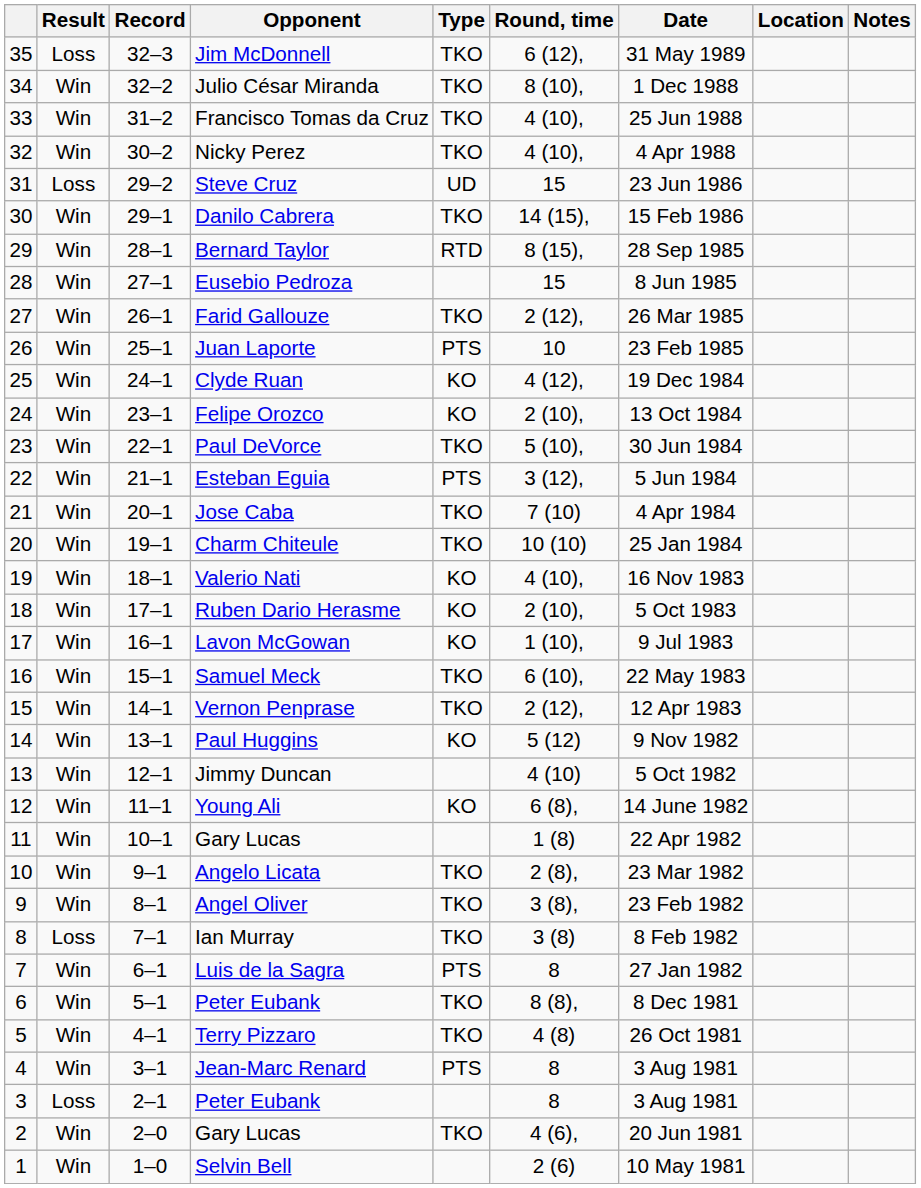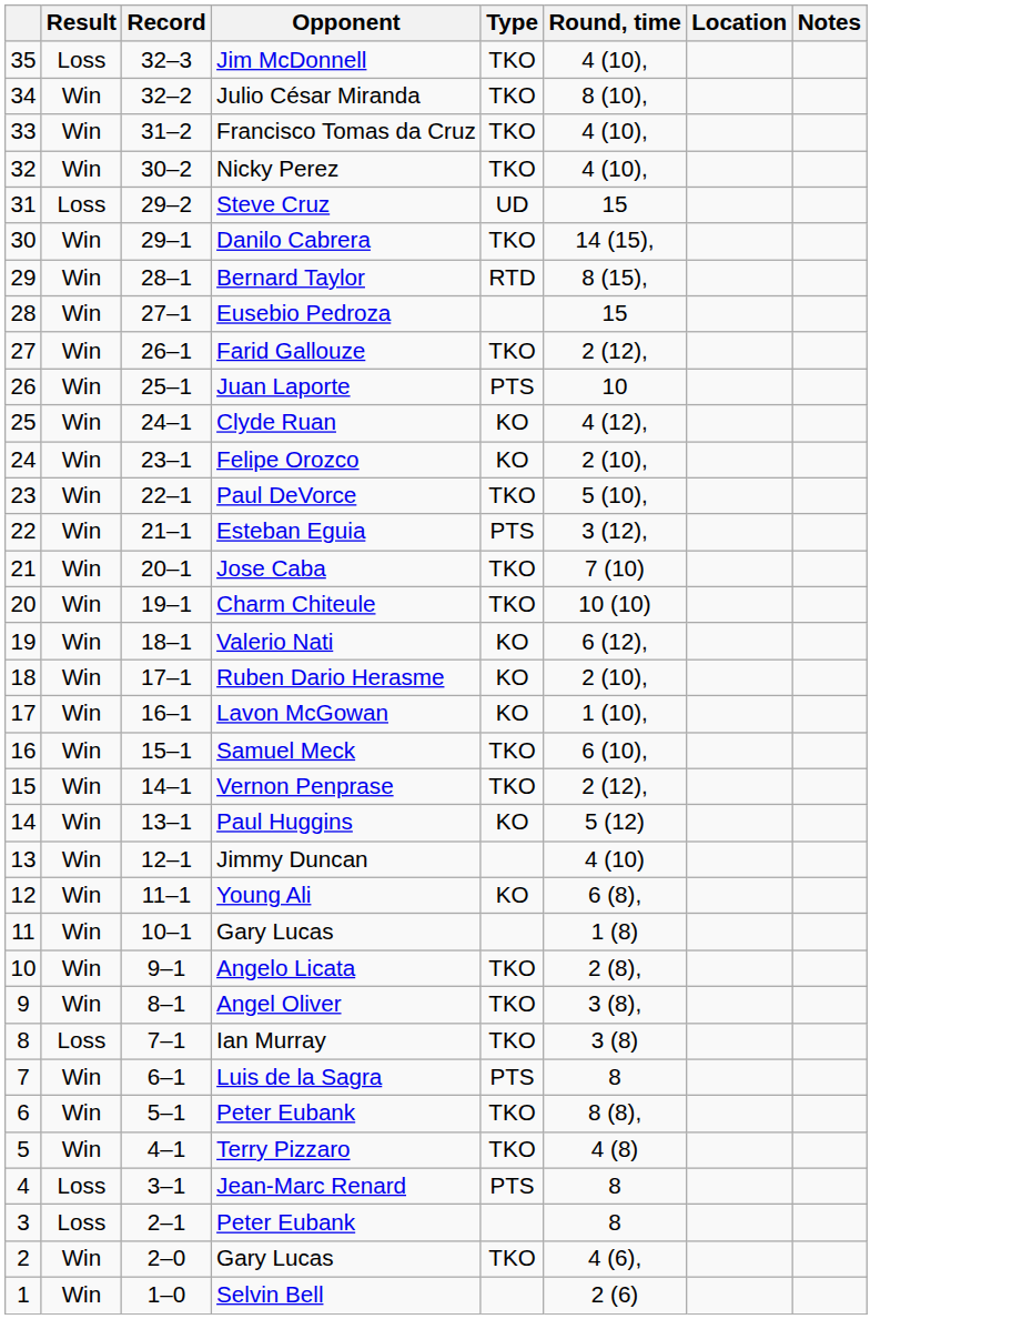 <table class="wikitable" style="text-align:center">
 <tr>
 <th></th>
 <th>Result</th>
 <th>Record</th>
 <th>Opponent</th>
 <th>Type</th>
 <th>Round, time</th>
-<th>Date</th>
 <th>Location</th>
 <th>Notes</th>
 </tr>
 <tr>
 <td>35</td>
 <td>Loss</td>
 <td>32–3</td>
 <td style="text-align:left;"><a href='#'>Jim McDonnell</a></td>
 <td>TKO</td>
-<td>6 (12), </td>
-<td>31 May 1989</td>
+<td>4 (10), </td>
 <td style="text-align:left;"></td>
 <td></td>
 </tr>
 <tr>
 <td>34</td>
 <td>Win</td>
 <td>32–2</td>
 <td style="text-align:left;">Julio César Miranda</td>
 <td>TKO</td>
 <td>8 (10), </td>
-<td>1 Dec 1988</td>
 <td style="text-align:left;"></td>
 <td></td>
 </tr>
 <tr>
 <td>33</td>
 <td>Win</td>
 <td>31–2</td>
 <td style="text-align:left;">Francisco Tomas da Cruz</td>
 <td>TKO</td>
 <td>4 (10), </td>
-<td>25 Jun 1988</td>
 <td style="text-align:left;"></td>
 <td></td>
 </tr>
 <tr>
 <td>32</td>
 <td>Win</td>
 <td>30–2</td>
 <td style="text-align:left;">Nicky Perez</td>
 <td>TKO</td>
 <td>4 (10), </td>
-<td>4 Apr 1988</td>
 <td style="text-align:left;"></td>
 <td></td>
 </tr>
 <tr>
 <td>31</td>
 <td>Loss</td>
 <td>29–2</td>
 <td style="text-align:left;"><a href='#'>Steve Cruz</a></td>
 <td>UD</td>
 <td>15</td>
-<td>23 Jun 1986</td>
 <td style="text-align:left;"></td>
 <td style="text-align:left;"></td>
 </tr>
 <tr>
 <td>30</td>
 <td>Win</td>
 <td>29–1</td>
 <td style="text-align:left;"><a href='#'>Danilo Cabrera</a></td>
 <td>TKO</td>
 <td>14 (15), </td>
-<td>15 Feb 1986</td>
 <td style="text-align:left;"></td>
 <td style="text-align:left;"></td>
 </tr>
 <tr>
 <td>29</td>
 <td>Win</td>
 <td>28–1</td>
 <td style="text-align:left;"><a href='#'>Bernard Taylor</a></td>
 <td>RTD</td>
 <td>8 (15), </td>
-<td>28 Sep 1985</td>
 <td style="text-align:left;"></td>
 <td style="text-align:left;"></td>
 </tr>
 <tr>
 <td>28</td>
 <td>Win</td>
 <td>27–1</td>
 <td style="text-align:left;"><a href='#'>Eusebio Pedroza</a></td>
 <td></td>
 <td>15</td>
-<td>8 Jun 1985</td>
 <td style="text-align:left;"></td>
 <td style="text-align:left;"></td>
 </tr>
 <tr>
 <td>27</td>
 <td>Win</td>
 <td>26–1</td>
 <td style="text-align:left;"><a href='#'>Farid Gallouze</a></td>
 <td>TKO</td>
 <td>2 (12), </td>
-<td>26 Mar 1985</td>
 <td style="text-align:left;"></td>
 <td style="text-align:left;"></td>
 </tr>
 <tr>
 <td>26</td>
 <td>Win</td>
 <td>25–1</td>
 <td style="text-align:left;"><a href='#'>Juan Laporte</a></td>
 <td>PTS</td>
 <td>10</td>
-<td>23 Feb 1985</td>
 <td style="text-align:left;"></td>
 <td></td>
 </tr>
 <tr>
 <td>25</td>
 <td>Win</td>
 <td>24–1</td>
 <td style="text-align:left;"><a href='#'>Clyde Ruan</a></td>
 <td>KO</td>
 <td>4 (12), </td>
-<td>19 Dec 1984</td>
 <td style="text-align:left;"></td>
 <td style="text-align:left;"></td>
 </tr>
 <tr>
 <td>24</td>
 <td>Win</td>
 <td>23–1</td>
 <td style="text-align:left;"><a href='#'>Felipe Orozco</a></td>
 <td>KO</td>
 <td>2 (10), </td>
-<td>13 Oct 1984</td>
 <td style="text-align:left;"></td>
 <td></td>
 </tr>
 <tr>
 <td>23</td>
 <td>Win</td>
 <td>22–1</td>
 <td style="text-align:left;"><a href='#'>Paul DeVorce</a></td>
 <td>TKO</td>
 <td>5 (10), </td>
-<td>30 Jun 1984</td>
 <td style="text-align:left;"></td>
 <td></td>
 </tr>
 <tr>
 <td>22</td>
 <td>Win</td>
 <td>21–1</td>
 <td style="text-align:left;"><a href='#'>Esteban Eguia</a></td>
 <td>PTS</td>
 <td>3 (12), </td>
-<td>5 Jun 1984</td>
 <td style="text-align:left;"></td>
 <td style="text-align:left;"></td>
 </tr>
 <tr>
 <td>21</td>
 <td>Win</td>
 <td>20–1</td>
 <td style="text-align:left;"><a href='#'>Jose Caba</a></td>
 <td>TKO</td>
 <td>7 (10)</td>
-<td>4 Apr 1984</td>
 <td style="text-align:left;"></td>
 <td></td>
 </tr>
 <tr>
 <td>20</td>
 <td>Win</td>
 <td>19–1</td>
 <td style="text-align:left;"><a href='#'>Charm Chiteule</a></td>
 <td>TKO</td>
 <td>10 (10)</td>
-<td>25 Jan 1984</td>
 <td style="text-align:left;"></td>
 <td></td>
 </tr>
 <tr>
 <td>19</td>
 <td>Win</td>
 <td>18–1</td>
 <td style="text-align:left;"><a href='#'>Valerio Nati</a></td>
 <td>KO</td>
-<td>4 (10), </td>
-<td>16 Nov 1983</td>
+<td>6 (12), </td>
 <td style="text-align:left;"></td>
 <td style="text-align:left;"></td>
 </tr>
 <tr>
 <td>18</td>
 <td>Win</td>
 <td>17–1</td>
 <td style="text-align:left;"><a href='#'>Ruben Dario Herasme</a></td>
 <td>KO</td>
 <td>2 (10), </td>
-<td>5 Oct 1983</td>
 <td style="text-align:left;"></td>
 <td></td>
 </tr>
 <tr>
 <td>17</td>
 <td>Win</td>
 <td>16–1</td>
 <td style="text-align:left;"><a href='#'>Lavon McGowan</a></td>
 <td>KO</td>
 <td>1 (10), </td>
-<td>9 Jul 1983</td>
 <td style="text-align:left;"></td>
 <td></td>
 </tr>
 <tr>
 <td>16</td>
 <td>Win</td>
 <td>15–1</td>
 <td style="text-align:left;"><a href='#'>Samuel Meck</a></td>
 <td>TKO</td>
 <td>6 (10), </td>
-<td>22 May 1983</td>
 <td style="text-align:left;"></td>
 <td></td>
 </tr>
 <tr>
 <td>15</td>
 <td>Win</td>
 <td>14–1</td>
 <td style="text-align:left;"><a href='#'>Vernon Penprase</a></td>
 <td>TKO</td>
 <td>2 (12), </td>
-<td>12 Apr 1983</td>
 <td style="text-align:left;"></td>
 <td style="text-align:left;"></td>
 </tr>
 <tr>
 <td>14</td>
 <td>Win</td>
 <td>13–1</td>
 <td style="text-align:left;"><a href='#'>Paul Huggins</a></td>
 <td>KO</td>
 <td>5 (12)</td>
-<td>9 Nov 1982</td>
 <td style="text-align:left;"></td>
 <td></td>
 </tr>
 <tr>
 <td>13</td>
 <td>Win</td>
 <td>12–1</td>
 <td style="text-align:left;">Jimmy Duncan</td>
 <td></td>
 <td>4 (10)</td>
-<td>5 Oct 1982</td>
 <td style="text-align:left;"></td>
 <td></td>
 </tr>
 <tr>
 <td>12</td>
 <td>Win</td>
 <td>11–1</td>
 <td style="text-align:left;"><a href='#'>Young Ali</a></td>
 <td>KO</td>
 <td>6 (8), </td>
-<td>14 June 1982</td>
 <td style="text-align:left;"></td>
 <td style="text-align:left;"><br></td>
 </tr>
 <tr>
 <td>11</td>
 <td>Win</td>
 <td>10–1</td>
 <td style="text-align:left;">Gary Lucas</td>
 <td></td>
 <td>1 (8)</td>
-<td>22 Apr 1982</td>
 <td style="text-align:left;"></td>
 <td></td>
 </tr>
 <tr>
 <td>10</td>
 <td>Win</td>
 <td>9–1</td>
 <td style="text-align:left;"><a href='#'>Angelo Licata</a></td>
 <td>TKO</td>
 <td>2 (8), </td>
-<td>23 Mar 1982</td>
 <td style="text-align:left;"></td>
 <td></td>
 </tr>
 <tr>
 <td>9</td>
 <td>Win</td>
 <td>8–1</td>
 <td style="text-align:left;"><a href='#'>Angel Oliver</a></td>
 <td>TKO</td>
 <td>3 (8), </td>
-<td>23 Feb 1982</td>
 <td style="text-align:left;"></td>
 <td></td>
 </tr>
 <tr>
 <td>8</td>
 <td>Loss</td>
 <td>7–1</td>
 <td style="text-align:left;">Ian Murray</td>
 <td>TKO</td>
 <td>3 (8)</td>
-<td>8 Feb 1982</td>
 <td style="text-align:left;"></td>
 <td></td>
 </tr>
 <tr>
 <td>7</td>
 <td>Win</td>
 <td>6–1</td>
 <td style="text-align:left;"><a href='#'>Luis de la Sagra</a></td>
 <td>PTS</td>
 <td>8</td>
-<td>27 Jan 1982</td>
 <td style="text-align:left;"></td>
 <td></td>
 </tr>
 <tr>
 <td>6</td>
 <td>Win</td>
 <td>5–1</td>
 <td style="text-align:left;"><a href='#'>Peter Eubank</a></td>
 <td>TKO</td>
 <td>8 (8), </td>
-<td>8 Dec 1981</td>
 <td style="text-align:left;"></td>
 <td></td>
 </tr>
 <tr>
 <td>5</td>
 <td>Win</td>
 <td>4–1</td>
 <td style="text-align:left;"><a href='#'>Terry Pizzaro</a></td>
 <td>TKO</td>
 <td>4 (8)</td>
-<td>26 Oct 1981</td>
 <td style="text-align:left;"></td>
 <td></td>
 </tr>
 <tr>
 <td>4</td>
-<td>Win</td>
+<td>Loss</td>
 <td>3–1</td>
 <td style="text-align:left;"><a href='#'>Jean-Marc Renard</a></td>
 <td>PTS</td>
 <td>8</td>
-<td>3 Aug 1981</td>
 <td style="text-align:left;"></td>
 <td></td>
 </tr>
 <tr>
 <td>3</td>
 <td>Loss</td>
 <td>2–1</td>
 <td style="text-align:left;"><a href='#'>Peter Eubank</a></td>
 <td></td>
 <td>8</td>
-<td>3 Aug 1981</td>
 <td style="text-align:left;"></td>
 <td></td>
 </tr>
 <tr>
 <td>2</td>
 <td>Win</td>
 <td>2–0</td>
 <td style="text-align:left;">Gary Lucas</td>
 <td>TKO</td>
 <td>4 (6), </td>
-<td>20 Jun 1981</td>
 <td style="text-align:left;"></td>
 <td></td>
 </tr>
 <tr>
 <td>1</td>
 <td>Win</td>
 <td>1–0</td>
 <td style="text-align:left;"><a href='#'>Selvin Bell</a></td>
 <td></td>
 <td>2 (6)</td>
-<td>10 May 1981</td>
 <td style="text-align:left;"></td>
 <td></td>
 </tr>
 </table>
